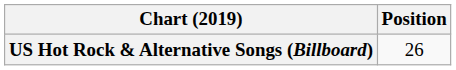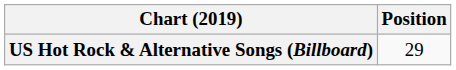 <table class="wikitable sortable plainrowheaders" style="text-align:center">
 <tr>
 <th scope="col">Chart (2019)</th>
 <th scope="col">Position</th>
 </tr>
 <tr>
 <th scope="row">US Hot Rock & Alternative Songs (<em>Billboard</em>)</th>
-<td>26</td>
+<td>29</td>
 </tr>
 </table>
